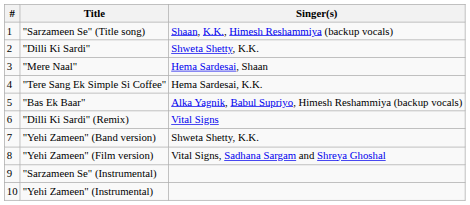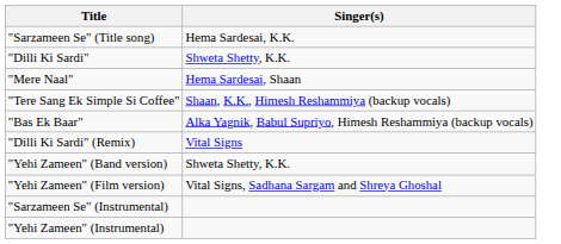 <table class="wikitable" style="font-size:95%;">
 <tr>
-<th>#</th>
 <th>Title</th>
 <th>Singer(s)</th>
 </tr>
 <tr>
-<td>1</td>
 <td>"Sarzameen Se" (Title song)</td>
-<td><a href='#'>Shaan</a>, <a href='#'>K.K.</a>, <a href='#'>Himesh Reshammiya</a> (backup vocals)</td>
+<td>Hema Sardesai, K.K.</td>
 </tr>
 <tr>
-<td>2</td>
 <td>"Dilli Ki Sardi"</td>
 <td><a href='#'>Shweta Shetty</a>, K.K.</td>
 </tr>
 <tr>
-<td>3</td>
 <td>"Mere Naal"</td>
 <td><a href='#'>Hema Sardesai</a>, Shaan</td>
 </tr>
 <tr>
-<td>4</td>
 <td>"Tere Sang Ek Simple Si Coffee"</td>
-<td>Hema Sardesai, K.K.</td>
+<td><a href='#'>Shaan</a>, <a href='#'>K.K.</a>, <a href='#'>Himesh Reshammiya</a> (backup vocals)</td>
 </tr>
 <tr>
-<td>5</td>
 <td>"Bas Ek Baar"</td>
 <td><a href='#'>Alka Yagnik</a>, <a href='#'>Babul Supriyo</a>, Himesh Reshammiya (backup vocals)</td>
 </tr>
 <tr>
-<td>6</td>
 <td>"Dilli Ki Sardi" (Remix)</td>
 <td><a href='#'>Vital Signs</a></td>
 </tr>
 <tr>
-<td>7</td>
 <td>"Yehi Zameen" (Band version)</td>
 <td>Shweta Shetty, K.K.</td>
 </tr>
 <tr>
-<td>8</td>
 <td>"Yehi Zameen" (Film version)</td>
 <td>Vital Signs, <a href='#'>Sadhana Sargam</a> and <a href='#'>Shreya Ghoshal</a></td>
 </tr>
 <tr>
-<td>9</td>
 <td>"Sarzameen Se" (Instrumental)</td>
 <td></td>
 </tr>
 <tr>
-<td>10</td>
 <td>"Yehi Zameen" (Instrumental)</td>
 <td></td>
 </tr>
 </table>
